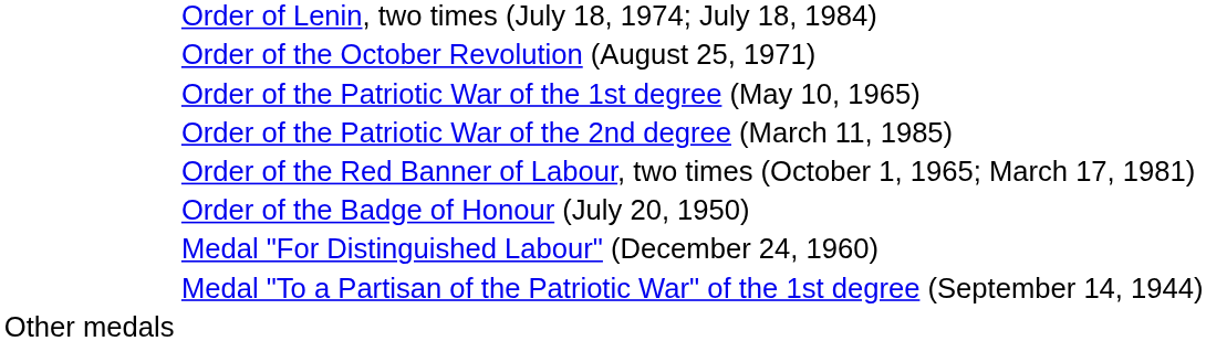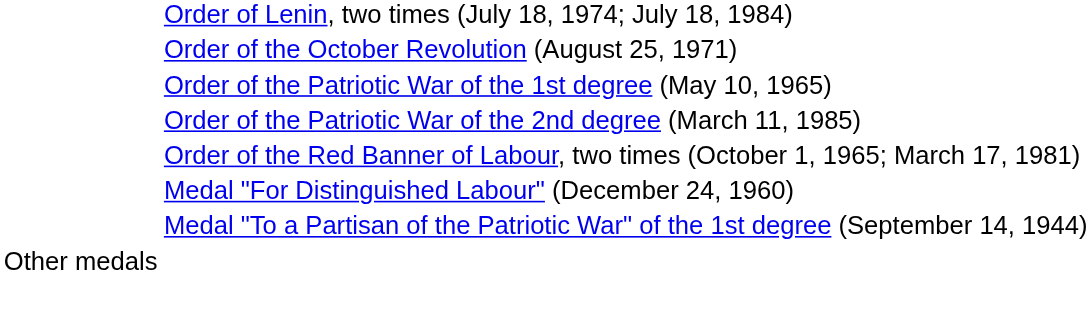 <table>
 <tr>
 <td></td>
 <td><a href='#'>Order of Lenin</a>, two times (July 18, 1974; July 18, 1984)</td>
 </tr>
 <tr>
 <td></td>
 <td><a href='#'>Order of the October Revolution</a> (August 25, 1971)</td>
 </tr>
 <tr>
 <td></td>
 <td><a href='#'>Order of the Patriotic War of the 1st degree</a> (May 10, 1965)</td>
 </tr>
 <tr>
 <td></td>
 <td><a href='#'>Order of the Patriotic War of the 2nd degree</a> (March 11, 1985)</td>
 </tr>
 <tr>
 <td></td>
 <td><a href='#'>Order of the Red Banner of Labour</a>, two times (October 1, 1965; March 17, 1981)</td>
 </tr>
 <tr>
 <td></td>
-<td><a href='#'>Order of the Badge of Honour</a> (July 20, 1950)</td>
-</tr>
-<tr>
-<td></td>
 <td><a href='#'>Medal "For Distinguished Labour"</a> (December 24, 1960)</td>
 </tr>
 <tr>
 <td></td>
 <td><a href='#'>Medal "To a Partisan of the Patriotic War" of the 1st degree</a> (September 14, 1944)</td>
 </tr>
 <tr>
 <td>Other medals</td>
 </tr>
 </table>
